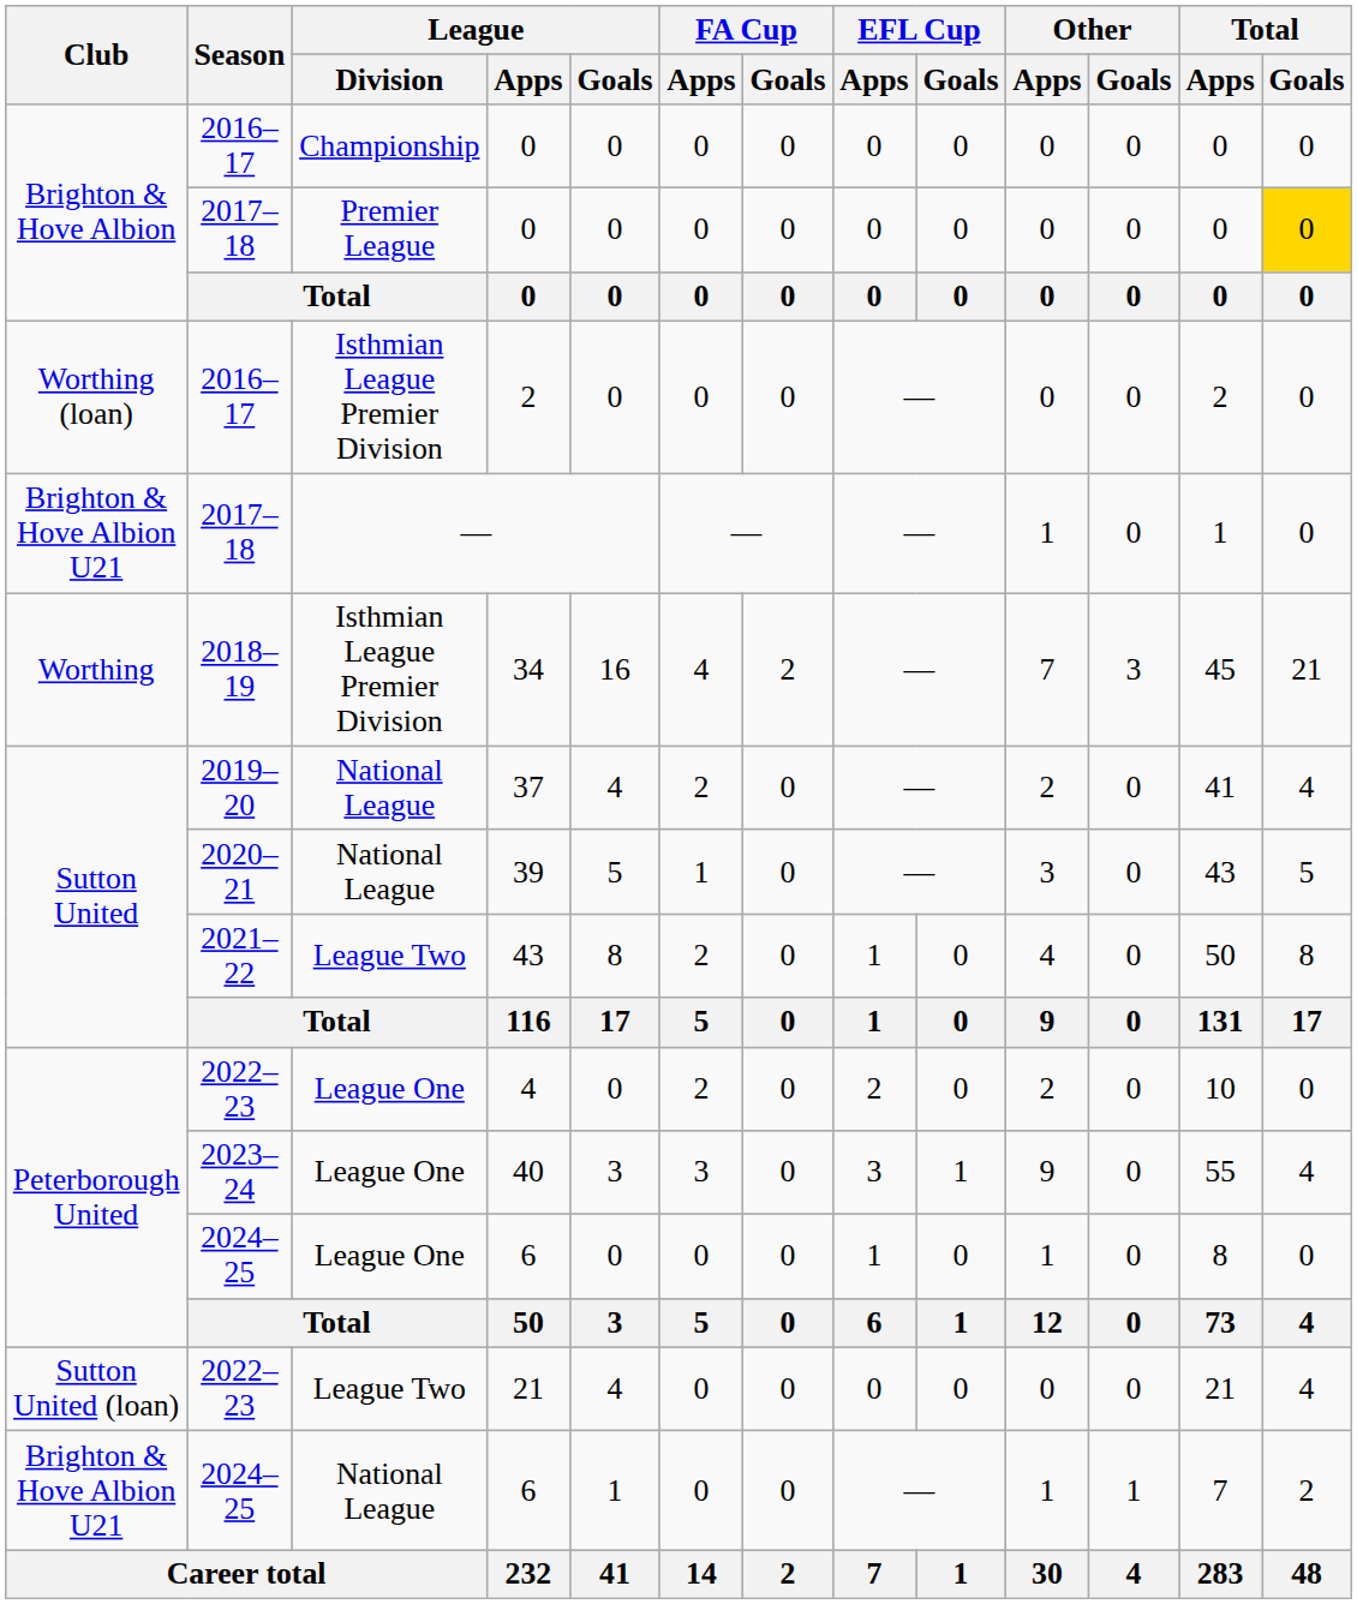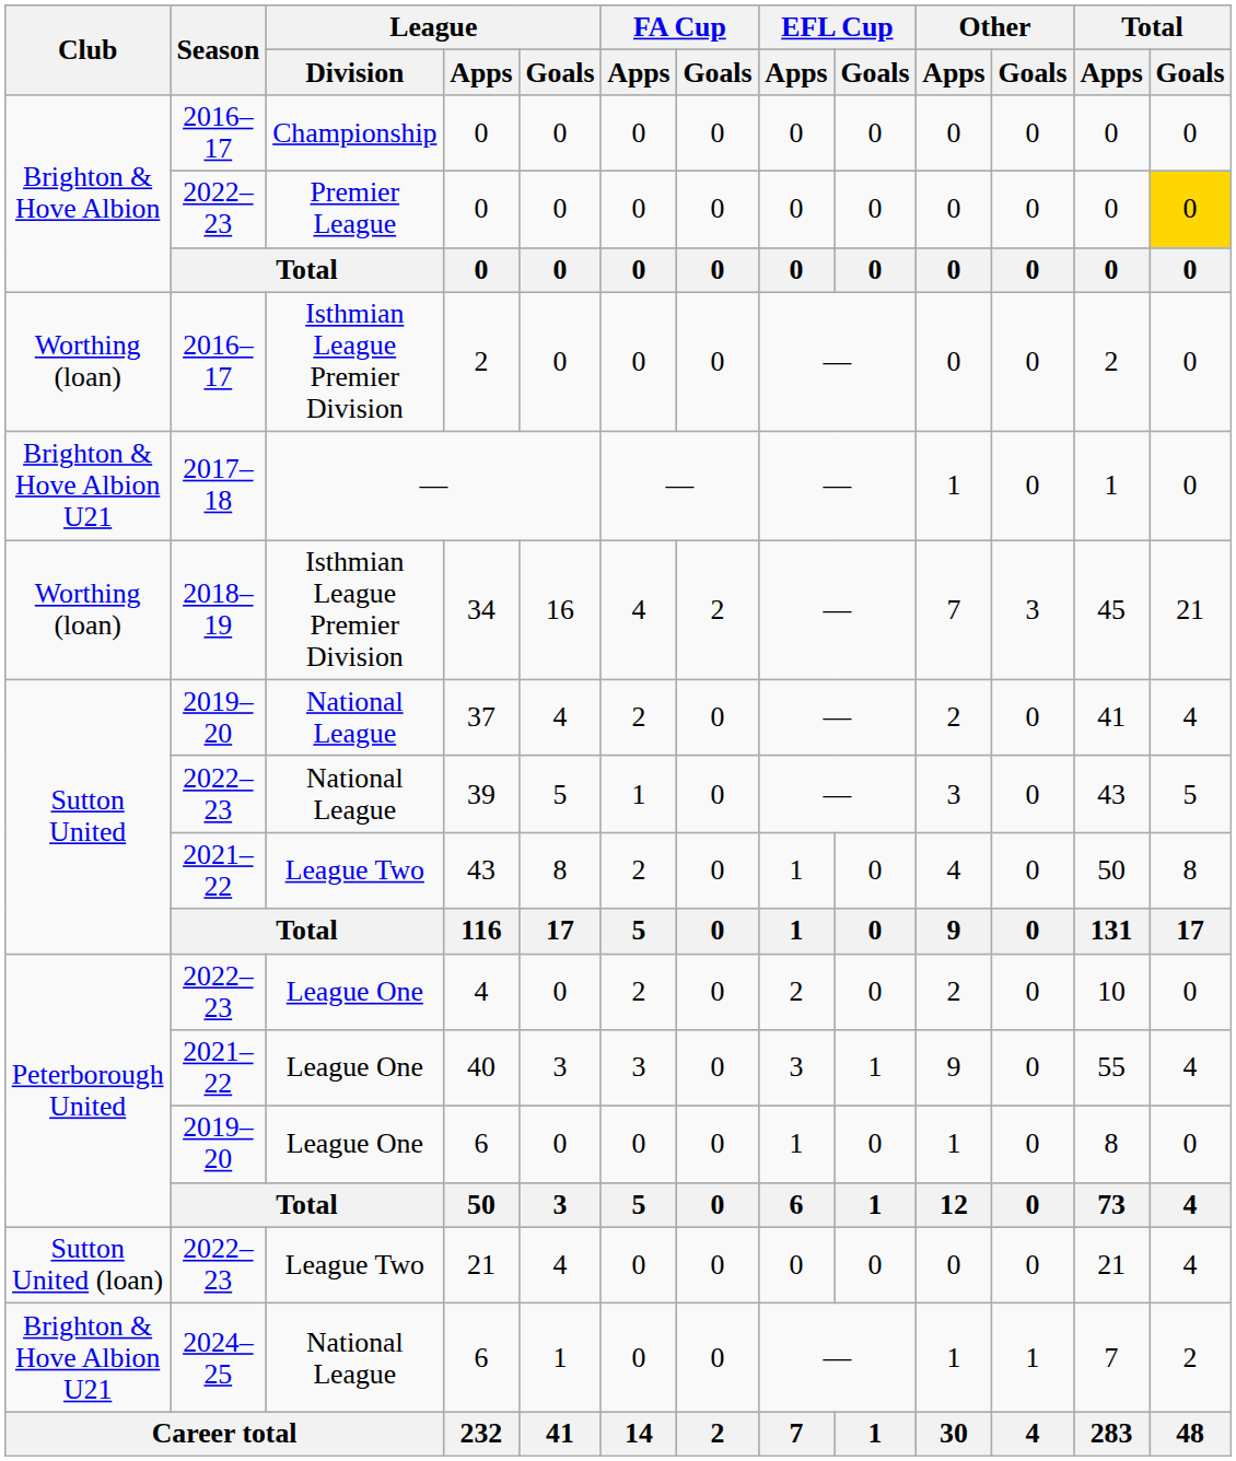 <table class="wikitable" style="text-align: center">
 <tr>
 <th rowspan="2">Club</th>
 <th rowspan="2">Season</th>
 <th colspan="3">League</th>
 <th colspan="2"><a href='#'>FA Cup</a></th>
 <th colspan="2"><a href='#'>EFL Cup</a></th>
 <th colspan="2">Other</th>
 <th colspan="2">Total</th>
 </tr>
 <tr>
 <th>Division</th>
 <th>Apps</th>
 <th>Goals</th>
 <th>Apps</th>
 <th>Goals</th>
 <th>Apps</th>
 <th>Goals</th>
 <th>Apps</th>
 <th>Goals</th>
 <th>Apps</th>
 <th>Goals</th>
 </tr>
 <tr>
 <td rowspan="3"><a href='#'>Brighton & Hove Albion</a></td>
 <td><a href='#'>2016–17</a></td>
 <td><a href='#'>Championship</a></td>
 <td>0</td>
 <td>0</td>
 <td>0</td>
 <td>0</td>
 <td>0</td>
 <td>0</td>
 <td>0</td>
 <td>0</td>
 <td>0</td>
 <td>0</td>
 </tr>
 <tr>
-<td><a href='#'>2017–18</a></td>
+<td><a href='#'>2022–23</a></td>
 <td><a href='#'>Premier League</a></td>
 <td>0</td>
 <td>0</td>
 <td>0</td>
 <td>0</td>
 <td>0</td>
 <td>0</td>
 <td>0</td>
 <td>0</td>
 <td>0</td>
 <td style="background: gold;">0</td>
 </tr>
 <tr>
 <th colspan="2">Total</th>
 <th>0</th>
 <th>0</th>
 <th>0</th>
 <th>0</th>
 <th>0</th>
 <th>0</th>
 <th>0</th>
 <th>0</th>
 <th>0</th>
 <th>0</th>
 </tr>
 <tr>
 <td><a href='#'>Worthing</a> (loan)</td>
 <td><a href='#'>2016–17</a></td>
 <td><a href='#'>Isthmian League</a> Premier Division</td>
 <td>2</td>
 <td>0</td>
 <td>0</td>
 <td>0</td>
 <td colspan="2">—</td>
 <td>0</td>
 <td>0</td>
 <td>2</td>
 <td>0</td>
 </tr>
 <tr>
 <td><a href='#'>Brighton & Hove Albion U21</a></td>
 <td><a href='#'>2017–18</a></td>
 <td colspan="3">—</td>
 <td colspan="2">—</td>
 <td colspan="2">—</td>
 <td>1</td>
 <td>0</td>
 <td>1</td>
 <td>0</td>
 </tr>
 <tr>
-<td><a href='#'>Worthing</a></td>
+<td><a href='#'>Worthing</a> (loan)</td>
 <td><a href='#'>2018–19</a></td>
 <td>Isthmian League Premier Division</td>
 <td>34</td>
 <td>16</td>
 <td>4</td>
 <td>2</td>
 <td colspan="2">—</td>
 <td>7</td>
 <td>3</td>
 <td>45</td>
 <td>21</td>
 </tr>
 <tr>
 <td rowspan="4"><a href='#'>Sutton United</a></td>
 <td><a href='#'>2019–20</a></td>
 <td><a href='#'>National League</a></td>
 <td>37</td>
 <td>4</td>
 <td>2</td>
 <td>0</td>
 <td colspan="2">—</td>
 <td>2</td>
 <td>0</td>
 <td>41</td>
 <td>4</td>
 </tr>
 <tr>
-<td><a href='#'>2020–21</a></td>
+<td><a href='#'>2022–23</a></td>
 <td>National League</td>
 <td>39</td>
 <td>5</td>
 <td>1</td>
 <td>0</td>
 <td colspan="2">—</td>
 <td>3</td>
 <td>0</td>
 <td>43</td>
 <td>5</td>
 </tr>
 <tr>
 <td><a href='#'>2021–22</a></td>
 <td><a href='#'>League Two</a></td>
 <td>43</td>
 <td>8</td>
 <td>2</td>
 <td>0</td>
 <td>1</td>
 <td>0</td>
 <td>4</td>
 <td>0</td>
 <td>50</td>
 <td>8</td>
 </tr>
 <tr>
 <th colspan="2">Total</th>
 <th>116</th>
 <th>17</th>
 <th>5</th>
 <th>0</th>
 <th>1</th>
 <th>0</th>
 <th>9</th>
 <th>0</th>
 <th>131</th>
 <th>17</th>
 </tr>
 <tr>
 <td rowspan="4"><a href='#'>Peterborough United</a></td>
 <td><a href='#'>2022–23</a></td>
 <td><a href='#'>League One</a></td>
 <td>4</td>
 <td>0</td>
 <td>2</td>
 <td>0</td>
 <td>2</td>
 <td>0</td>
 <td>2</td>
 <td>0</td>
 <td>10</td>
 <td>0</td>
 </tr>
 <tr>
-<td><a href='#'>2023–24</a></td>
+<td><a href='#'>2021–22</a></td>
 <td>League One</td>
 <td>40</td>
 <td>3</td>
 <td>3</td>
 <td>0</td>
 <td>3</td>
 <td>1</td>
 <td>9</td>
 <td>0</td>
 <td>55</td>
 <td>4</td>
 </tr>
 <tr>
-<td><a href='#'>2024–25</a></td>
+<td><a href='#'>2019–20</a></td>
 <td>League One</td>
 <td>6</td>
 <td>0</td>
 <td>0</td>
 <td>0</td>
 <td>1</td>
 <td>0</td>
 <td>1</td>
 <td>0</td>
 <td>8</td>
 <td>0</td>
 </tr>
 <tr>
 <th colspan="2">Total</th>
 <th>50</th>
 <th>3</th>
 <th>5</th>
 <th>0</th>
 <th>6</th>
 <th>1</th>
 <th>12</th>
 <th>0</th>
 <th>73</th>
 <th>4</th>
 </tr>
 <tr>
 <td><a href='#'>Sutton United</a> (loan)</td>
 <td><a href='#'>2022–23</a></td>
 <td>League Two</td>
 <td>21</td>
 <td>4</td>
 <td>0</td>
 <td>0</td>
 <td>0</td>
 <td>0</td>
 <td>0</td>
 <td>0</td>
 <td>21</td>
 <td>4</td>
 </tr>
 <tr>
 <td><a href='#'>Brighton & Hove Albion U21</a></td>
 <td><a href='#'>2024–25</a></td>
 <td>National League</td>
 <td>6</td>
 <td>1</td>
 <td>0</td>
 <td>0</td>
 <td colspan="2">—</td>
 <td>1</td>
 <td>1</td>
 <td>7</td>
 <td>2</td>
 </tr>
 <tr>
 <th colspan="3">Career total</th>
 <th>232</th>
 <th>41</th>
 <th>14</th>
 <th>2</th>
 <th>7</th>
 <th>1</th>
 <th>30</th>
 <th>4</th>
 <th>283</th>
 <th>48</th>
 </tr>
 </table>
